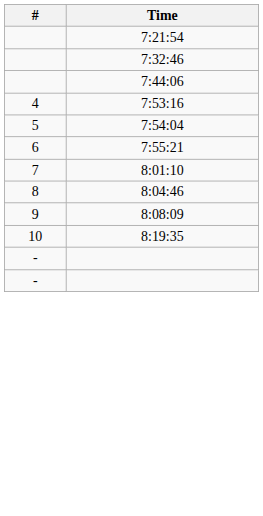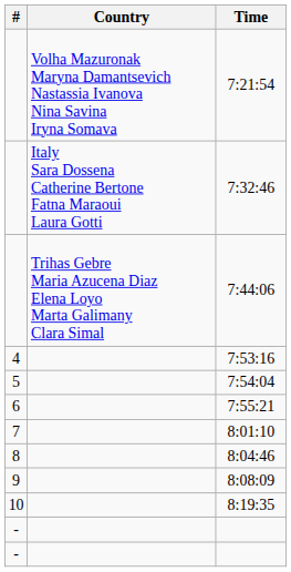 <table class="wikitable "style="font-size:100%; text-align:center;">
 <tr>
 <th width=8%>#</th>
+<th width=67%>Country</th>
 <th width=25%>Time</th>
 </tr>
 <tr>
 <td></td>
+<td align=left><br><a href='#'>Volha Mazuronak</a><br><a href='#'>Maryna Damantsevich</a><br><a href='#'>Nastassia Ivanova</a><br><a href='#'>Nina Savina</a><br><a href='#'>Iryna Somava</a></td>
 <td>7:21:54</td>
 </tr>
 <tr>
 <td></td>
+<td align=left><a href='#'>Italy</a><br><a href='#'>Sara Dossena</a><br><a href='#'>Catherine Bertone</a><br><a href='#'>Fatna Maraoui</a><br><a href='#'>Laura Gotti</a></td>
 <td>7:32:46</td>
 </tr>
 <tr>
 <td></td>
+<td align=left><br><a href='#'>Trihas Gebre</a><br><a href='#'>Maria Azucena Diaz</a><br><a href='#'>Elena Loyo</a><br><a href='#'>Marta Galimany</a><br><a href='#'>Clara Simal</a></td>
 <td>7:44:06</td>
 </tr>
 <tr>
 <td>4</td>
+<td align=left></td>
 <td>7:53:16</td>
 </tr>
 <tr>
 <td>5</td>
+<td align=left></td>
 <td>7:54:04</td>
 </tr>
 <tr>
 <td>6</td>
+<td align=left></td>
 <td>7:55:21</td>
 </tr>
 <tr>
 <td>7</td>
+<td align=left></td>
 <td>8:01:10</td>
 </tr>
 <tr>
 <td>8</td>
+<td align=left></td>
 <td>8:04:46</td>
 </tr>
 <tr>
 <td>9</td>
+<td align=left></td>
 <td>8:08:09</td>
 </tr>
 <tr>
 <td>10</td>
+<td align=left></td>
 <td>8:19:35</td>
 </tr>
 <tr>
 <td>-</td>
+<td align=left></td>
 <td></td>
 </tr>
 <tr>
 <td>-</td>
+<td align=left></td>
 <td></td>
 </tr>
 </table>
